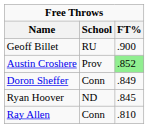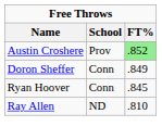 <table class="wikitable">
 <tr>
 <td colspan=3 style="text-align:center;"><strong>Free Throws</strong></td>
 </tr>
 <tr>
 <th>Name</th>
 <th>School</th>
 <th>FT%</th>
-</tr>
-<tr>
-<td>Geoff Billet</td>
-<td>RU</td>
-<td>.900</td>
 </tr>
 <tr>
 <td><a href='#'>Austin Croshere</a></td>
 <td>Prov</td>
 <td style="background: lightgreen;">.852</td>
 </tr>
 <tr>
 <td><a href='#'>Doron Sheffer</a></td>
 <td>Conn</td>
 <td>.849</td>
 </tr>
 <tr>
 <td>Ryan Hoover</td>
-<td>ND</td>
+<td>Conn</td>
 <td>.845</td>
 </tr>
 <tr>
 <td><a href='#'>Ray Allen</a></td>
-<td>Conn</td>
+<td>ND</td>
 <td>.810</td>
 </tr>
 </table>
